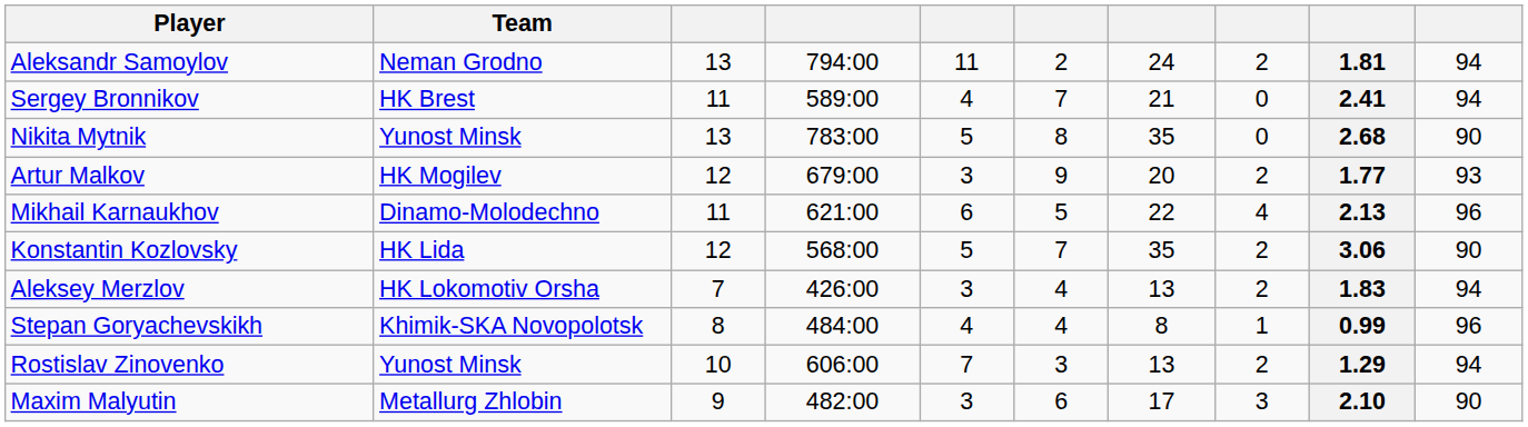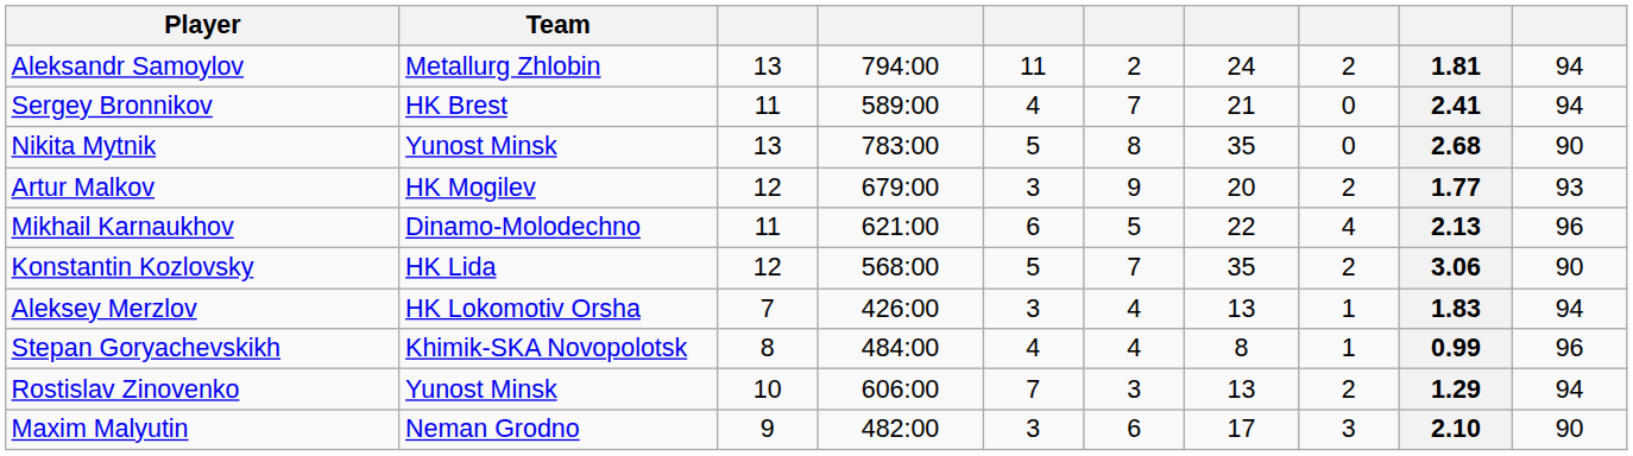 <table class="wikitable sortable" style="text-align: center">
 <tr>
 <th style="width: 15em;">Player</th>
 <th style="width: 12em;">Team</th>
 <th style="width: 3.5em;"></th>
 <th style="width: 6em;"></th>
 <th style="width: 3.5em;"></th>
 <th style="width: 3.5em;"></th>
 <th style="width: 4em;"></th>
 <th style="width: 3.5em;"></th>
 <th style="width: 4em;"></th>
 <th style="width: 4em;"></th>
 </tr>
 <tr>
 <td style="text-align:left;"> <a href='#'>Aleksandr Samoylov</a></td>
-<td style="text-align:left;"><a href='#'>Neman Grodno</a></td>
+<td style="text-align:left;"><a href='#'>Metallurg Zhlobin</a></td>
 <td>13</td>
 <td>794:00</td>
 <td>11</td>
 <td>2</td>
 <td>24</td>
 <td>2</td>
 <th>1.81</th>
 <td>94</td>
 </tr>
 <tr>
 <td style="text-align:left;"> <a href='#'>Sergey Bronnikov</a></td>
 <td style="text-align:left;"><a href='#'>HK Brest</a></td>
 <td>11</td>
 <td>589:00</td>
 <td>4</td>
 <td>7</td>
 <td>21</td>
 <td>0</td>
 <th>2.41</th>
 <td>94</td>
 </tr>
 <tr>
 <td style="text-align:left;"> <a href='#'>Nikita Mytnik</a></td>
 <td style="text-align:left;"><a href='#'>Yunost Minsk</a></td>
 <td>13</td>
 <td>783:00</td>
 <td>5</td>
 <td>8</td>
 <td>35</td>
 <td>0</td>
 <th>2.68</th>
 <td>90</td>
 </tr>
 <tr>
 <td style="text-align:left;"> <a href='#'>Artur Malkov</a></td>
 <td style="text-align:left;"><a href='#'>HK Mogilev</a></td>
 <td>12</td>
 <td>679:00</td>
 <td>3</td>
 <td>9</td>
 <td>20</td>
 <td>2</td>
 <th>1.77</th>
 <td>93</td>
 </tr>
 <tr>
 <td style="text-align:left;"> <a href='#'>Mikhail Karnaukhov</a></td>
 <td style="text-align:left;"><a href='#'>Dinamo-Molodechno</a></td>
 <td>11</td>
 <td>621:00</td>
 <td>6</td>
 <td>5</td>
 <td>22</td>
 <td>4</td>
 <th>2.13</th>
 <td>96</td>
 </tr>
 <tr>
 <td style="text-align:left;"> <a href='#'>Konstantin Kozlovsky</a></td>
 <td style="text-align:left;"><a href='#'>HK Lida</a></td>
 <td>12</td>
 <td>568:00</td>
 <td>5</td>
 <td>7</td>
 <td>35</td>
 <td>2</td>
 <th>3.06</th>
 <td>90</td>
 </tr>
 <tr>
 <td style="text-align:left;"> <a href='#'>Aleksey Merzlov</a></td>
 <td style="text-align:left;"><a href='#'>HK Lokomotiv Orsha</a></td>
 <td>7</td>
 <td>426:00</td>
 <td>3</td>
 <td>4</td>
 <td>13</td>
-<td>2</td>
+<td>1</td>
 <th>1.83</th>
 <td>94</td>
 </tr>
 <tr>
 <td style="text-align:left;"> <a href='#'>Stepan Goryachevskikh</a></td>
 <td style="text-align:left;"><a href='#'>Khimik-SKA Novopolotsk</a></td>
 <td>8</td>
 <td>484:00</td>
 <td>4</td>
 <td>4</td>
 <td>8</td>
 <td>1</td>
 <th>0.99</th>
 <td>96</td>
 </tr>
 <tr>
 <td style="text-align:left;"> <a href='#'>Rostislav Zinovenko</a></td>
 <td style="text-align:left;"><a href='#'>Yunost Minsk</a></td>
 <td>10</td>
 <td>606:00</td>
 <td>7</td>
 <td>3</td>
 <td>13</td>
 <td>2</td>
 <th>1.29</th>
 <td>94</td>
 </tr>
 <tr>
 <td style="text-align:left;"> <a href='#'>Maxim Malyutin</a></td>
-<td style="text-align:left;"><a href='#'>Metallurg Zhlobin</a></td>
+<td style="text-align:left;"><a href='#'>Neman Grodno</a></td>
 <td>9</td>
 <td>482:00</td>
 <td>3</td>
 <td>6</td>
 <td>17</td>
 <td>3</td>
 <th>2.10</th>
 <td>90</td>
 </tr>
 </table>
